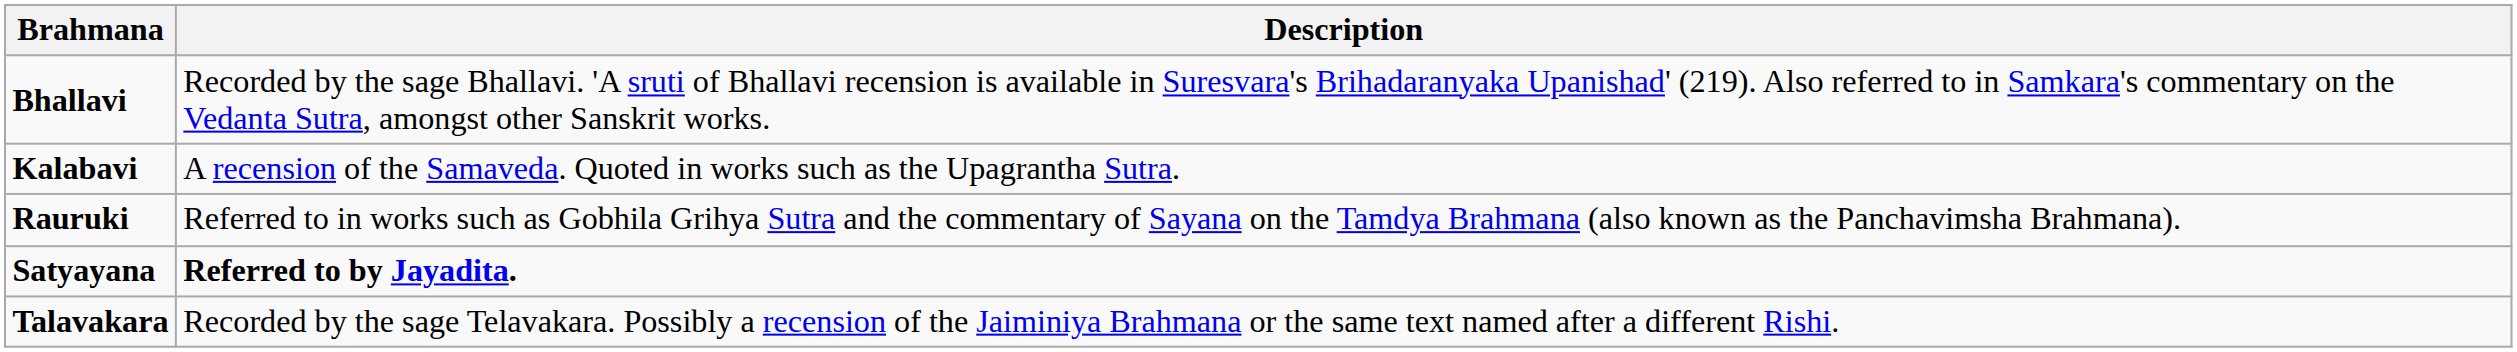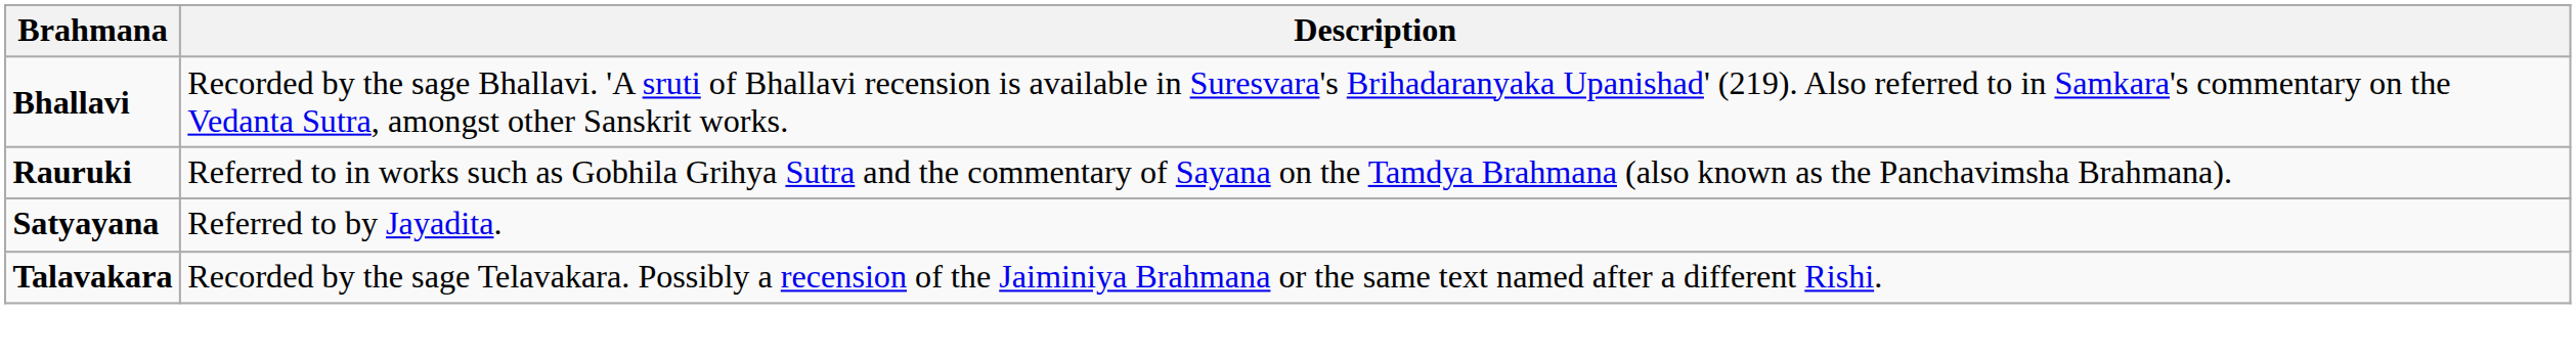 <table class="wikitable">
 <tr>
 <th>Brahmana</th>
 <th>Description</th>
 </tr>
 <tr>
 <td><strong>Bhallavi</strong></td>
 <td>Recorded by the sage Bhallavi. 'A <a href='#'>sruti</a> of Bhallavi recension is available in <a href='#'>Suresvara</a>'s <a href='#'>Brihadaranyaka Upanishad</a>' (219). Also referred to in <a href='#'>Samkara</a>'s commentary on the <a href='#'>Vedanta Sutra</a>, amongst other Sanskrit works.</td>
 </tr>
 <tr>
-<td><strong>Kalabavi</strong></td>
-<td>A <a href='#'>recension</a> of the <a href='#'>Samaveda</a>. Quoted in works such as the Upagrantha <a href='#'>Sutra</a>.</td>
-</tr>
-<tr>
 <td><strong>Rauruki</strong></td>
 <td>Referred to in works such as Gobhila Grihya <a href='#'>Sutra</a> and the commentary of <a href='#'>Sayana</a> on the <a href='#'>Tamdya Brahmana</a> (also known as the Panchavimsha Brahmana).</td>
 </tr>
 <tr>
 <td><strong>Satyayana</strong></td>
-<td><strong>Referred to by <a href='#'>Jayadita</a>.</strong></td>
+<td>Referred to by <a href='#'>Jayadita</a>.</td>
 </tr>
 <tr>
 <td><strong>Talavakara</strong></td>
 <td>Recorded by the sage Telavakara. Possibly a <a href='#'>recension</a> of the <a href='#'>Jaiminiya Brahmana</a> or the same text named after a different <a href='#'>Rishi</a>.</td>
 </tr>
 </table>
